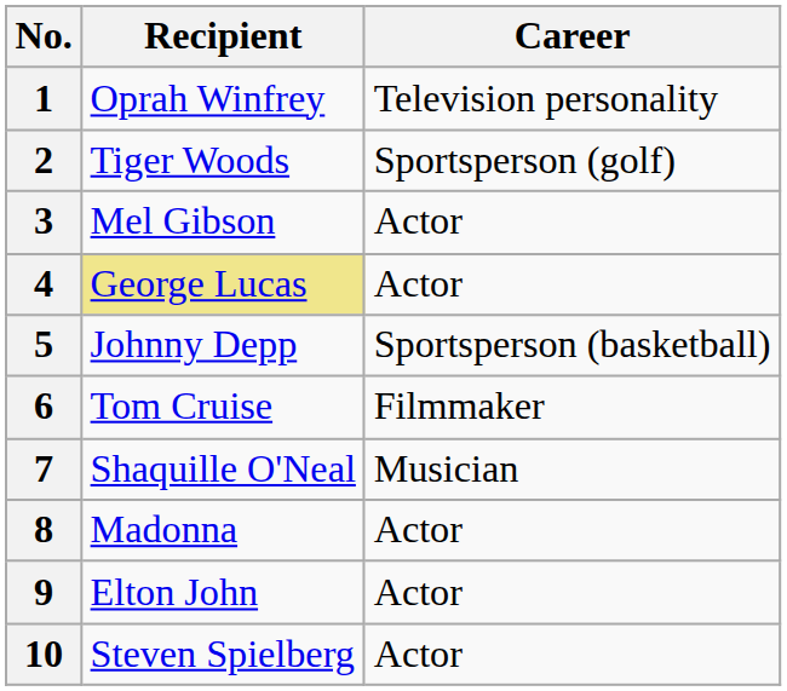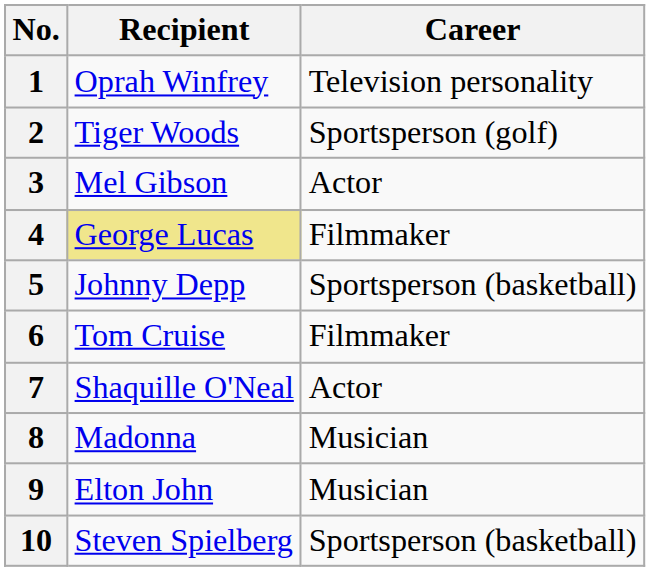 <table class="wikitable plainrowheaders">
 <tr>
 <th scope="col">No.</th>
 <th scope="col">Recipient</th>
 <th scope="col">Career</th>
 </tr>
 <tr>
 <th scope="row">1</th>
 <td> <a href='#'>Oprah Winfrey</a></td>
 <td>Television personality</td>
 </tr>
 <tr>
 <th scope="row">2</th>
 <td> <a href='#'>Tiger Woods</a></td>
 <td>Sportsperson (golf)</td>
 </tr>
 <tr>
 <th scope="row">3</th>
 <td> <a href='#'>Mel Gibson</a></td>
 <td>Actor</td>
 </tr>
 <tr>
 <th scope="row">4</th>
 <td style="background: khaki;"> <a href='#'>George Lucas</a></td>
-<td>Actor</td>
+<td>Filmmaker</td>
 </tr>
 <tr>
 <th scope="row">5</th>
 <td> <a href='#'>Johnny Depp</a></td>
 <td>Sportsperson (basketball)</td>
 </tr>
 <tr>
 <th scope="row">6</th>
 <td> <a href='#'>Tom Cruise</a></td>
 <td>Filmmaker</td>
 </tr>
 <tr>
 <th scope="row">7</th>
 <td> <a href='#'>Shaquille O'Neal</a></td>
-<td>Musician</td>
+<td>Actor</td>
 </tr>
 <tr>
 <th scope="row">8</th>
 <td> <a href='#'>Madonna</a></td>
-<td>Actor</td>
+<td>Musician</td>
 </tr>
 <tr>
 <th scope="row">9</th>
 <td> <a href='#'>Elton John</a></td>
-<td>Actor</td>
+<td>Musician</td>
 </tr>
 <tr>
 <th scope="row">10</th>
 <td> <a href='#'>Steven Spielberg</a></td>
-<td>Actor</td>
+<td>Sportsperson (basketball)</td>
 </tr>
 </table>
